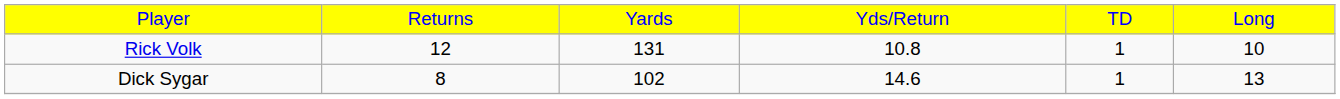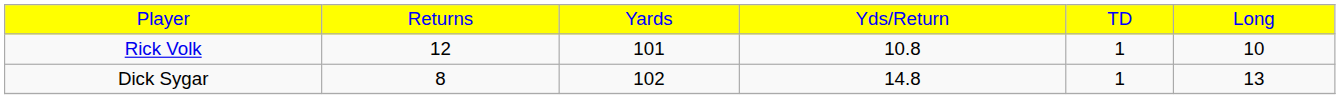 <table class="wikitable" width="90%">
 <tr align="center"  style="background:yellow;color:blue;">
 <td>Player</td>
 <td>Returns</td>
 <td>Yards</td>
 <td>Yds/Return</td>
 <td>TD</td>
 <td>Long</td>
 </tr>
 <tr align="center" bgcolor="">
 <td><a href='#'>Rick Volk</a></td>
 <td>12</td>
-<td>131</td>
+<td>101</td>
 <td>10.8</td>
 <td>1</td>
 <td>10</td>
 </tr>
 <tr align="center" bgcolor="">
 <td>Dick Sygar</td>
 <td>8</td>
 <td>102</td>
-<td>14.6</td>
+<td>14.8</td>
 <td>1</td>
 <td>13</td>
 </tr>
 <tr>
 </tr>
 </table>
